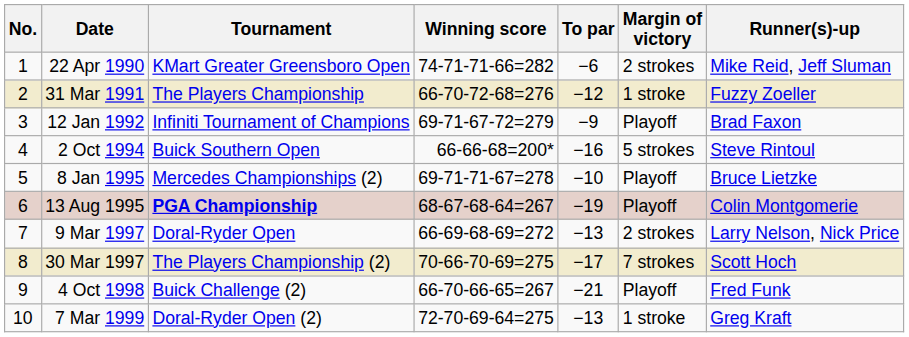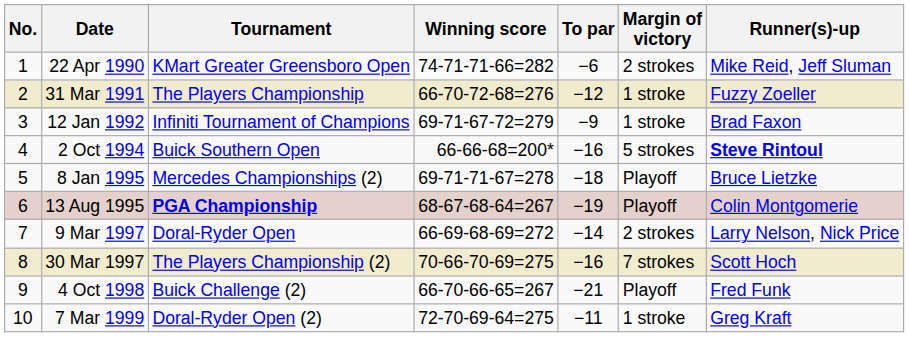 <table class="wikitable" style="font-size:95%;">
 <tr>
 <th>No.</th>
 <th>Date</th>
 <th>Tournament</th>
 <th>Winning score</th>
 <th>To par</th>
 <th>Margin of<br>victory</th>
 <th>Runner(s)-up</th>
 </tr>
 <tr>
 <td align=center>1</td>
 <td align=right>22 Apr <a href='#'>1990</a></td>
 <td><a href='#'>KMart Greater Greensboro Open</a></td>
 <td align=right>74-71-71-66=282</td>
 <td align=center>−6</td>
 <td>2 strokes</td>
 <td> <a href='#'>Mike Reid</a>,  <a href='#'>Jeff Sluman</a></td>
 </tr>
 <tr style="background:#f2ecce;">
 <td align=center>2</td>
 <td align=right>31 Mar <a href='#'>1991</a></td>
 <td><a href='#'>The Players Championship</a></td>
 <td>66-70-72-68=276</td>
 <td align=center>−12</td>
 <td>1 stroke</td>
 <td> <a href='#'>Fuzzy Zoeller</a></td>
 </tr>
 <tr>
 <td align=center>3</td>
 <td align=right>12 Jan <a href='#'>1992</a></td>
 <td><a href='#'>Infiniti Tournament of Champions</a></td>
 <td>69-71-67-72=279</td>
 <td align=center>−9</td>
-<td>Playoff</td>
+<td>1 stroke</td>
 <td> <a href='#'>Brad Faxon</a></td>
 </tr>
 <tr>
 <td align=center>4</td>
 <td align=right>2 Oct <a href='#'>1994</a></td>
 <td><a href='#'>Buick Southern Open</a></td>
 <td align=right>66-66-68=200*</td>
 <td align=center>−16</td>
 <td>5 strokes</td>
-<td> <a href='#'>Steve Rintoul</a></td>
+<td><strong> <a href='#'>Steve Rintoul</a></strong></td>
 </tr>
 <tr>
 <td align=center>5</td>
 <td align=right>8 Jan <a href='#'>1995</a></td>
 <td><a href='#'>Mercedes Championships</a> (2)</td>
 <td>69-71-71-67=278</td>
-<td align=center>−10</td>
+<td align=center>−18</td>
 <td>Playoff</td>
 <td> <a href='#'>Bruce Lietzke</a></td>
 </tr>
 <tr style="background:#e5d1cb;">
 <td align=center>6</td>
 <td align=right>13 Aug 1995</td>
 <td><strong><a href='#'>PGA Championship</a></strong></td>
 <td>68-67-68-64=267</td>
 <td align=center>−19</td>
 <td>Playoff</td>
 <td> <a href='#'>Colin Montgomerie</a></td>
 </tr>
 <tr>
 <td align=center>7</td>
 <td align=right>9 Mar <a href='#'>1997</a></td>
 <td><a href='#'>Doral-Ryder Open</a></td>
 <td>66-69-68-69=272</td>
-<td align=center>−13</td>
+<td align=center>−14</td>
 <td>2 strokes</td>
 <td> <a href='#'>Larry Nelson</a>,  <a href='#'>Nick Price</a></td>
 </tr>
 <tr style="background:#f2ecce;">
 <td align=center>8</td>
 <td align=right>30 Mar 1997</td>
 <td><a href='#'>The Players Championship</a> (2)</td>
 <td>70-66-70-69=275</td>
-<td align=center>−17</td>
+<td align=center>−16</td>
 <td>7 strokes</td>
 <td> <a href='#'>Scott Hoch</a></td>
 </tr>
 <tr>
 <td align=center>9</td>
 <td align=right>4 Oct <a href='#'>1998</a></td>
 <td><a href='#'>Buick Challenge</a> (2)</td>
 <td>66-70-66-65=267</td>
 <td align=center>−21</td>
 <td>Playoff</td>
 <td> <a href='#'>Fred Funk</a></td>
 </tr>
 <tr>
 <td align=center>10</td>
 <td align=right>7 Mar <a href='#'>1999</a></td>
 <td><a href='#'>Doral-Ryder Open</a> (2)</td>
 <td>72-70-69-64=275</td>
-<td align=center>−13</td>
+<td align=center>−11</td>
 <td>1 stroke</td>
 <td> <a href='#'>Greg Kraft</a></td>
 </tr>
 </table>
